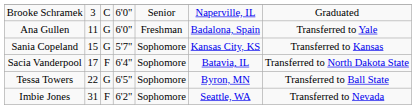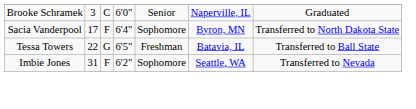 <table class="wikitable sortable" style="text-align: center">
 <tr align=center>
 </tr>
 <tr>
 <td>Brooke Schramek</td>
 <td>3</td>
 <td>C</td>
 <td>6'0"</td>
 <td>Senior</td>
 <td><a href='#'>Naperville, IL</a></td>
 <td>Graduated</td>
 </tr>
 <tr>
-<td>Ana Gullen</td>
-<td>11</td>
-<td>G</td>
-<td>6'0"</td>
-<td>Freshman</td>
-<td><a href='#'>Badalona, Spain</a></td>
-<td>Transferred to <a href='#'>Yale</a></td>
-</tr>
-<tr>
-<td>Sania Copeland</td>
-<td>15</td>
-<td>G</td>
-<td>5'7"</td>
-<td>Sophomore</td>
-<td><a href='#'>Kansas City, KS</a></td>
-<td>Transferred to <a href='#'>Kansas</a></td>
-</tr>
-<tr>
 <td>Sacia Vanderpool</td>
 <td>17</td>
 <td>F</td>
 <td>6'4"</td>
 <td> Sophomore</td>
-<td><a href='#'>Batavia, IL</a></td>
+<td><a href='#'>Byron, MN</a></td>
 <td>Transferred to <a href='#'>North Dakota State</a></td>
 </tr>
 <tr>
 <td>Tessa Towers</td>
 <td>22</td>
 <td>G</td>
 <td>6'5"</td>
-<td>Sophomore</td>
-<td><a href='#'>Byron, MN</a></td>
+<td>Freshman</td>
+<td><a href='#'>Batavia, IL</a></td>
 <td>Transferred to <a href='#'>Ball State</a></td>
 </tr>
 <tr>
 <td>Imbie Jones</td>
 <td>31</td>
 <td>F</td>
 <td>6'2"</td>
 <td> Sophomore</td>
 <td><a href='#'>Seattle, WA</a></td>
 <td>Transferred to <a href='#'>Nevada</a></td>
 </tr>
 </table>
